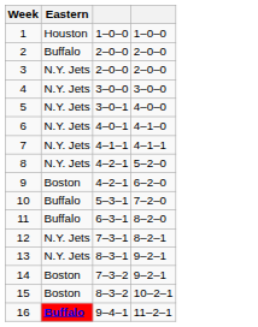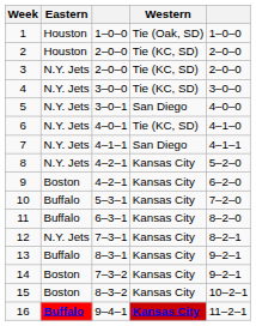 <table class="wikitable">
 <tr>
 <th>Week</th>
 <th>Eastern</th>
 <th></th>
+<th>Western</th>
 <th></th>
 </tr>
 <tr>
 <td align=center>1</td>
 <td>Houston</td>
 <td>1–0–0</td>
+<td>Tie (Oak, SD)</td>
 <td>1–0–0</td>
 </tr>
 <tr>
 <td align=center>2</td>
-<td>Buffalo</td>
+<td>Houston</td>
 <td>2–0–0</td>
+<td>Tie (KC, SD)</td>
 <td>2–0–0</td>
 </tr>
 <tr>
 <td align=center>3</td>
 <td>N.Y. Jets</td>
 <td>2–0–0</td>
+<td>Tie (KC, SD)</td>
 <td>2–0–0</td>
 </tr>
 <tr>
 <td align=center>4</td>
 <td>N.Y. Jets</td>
 <td>3–0–0</td>
+<td>Tie (KC, SD)</td>
 <td>3–0–0</td>
 </tr>
 <tr>
 <td align=center>5</td>
 <td>N.Y. Jets</td>
 <td>3–0–1</td>
+<td>San Diego</td>
 <td>4–0–0</td>
 </tr>
 <tr>
 <td align=center>6</td>
 <td>N.Y. Jets</td>
 <td>4–0–1</td>
+<td>Tie (KC, SD)</td>
 <td>4–1–0</td>
 </tr>
 <tr>
 <td align=center>7</td>
 <td>N.Y. Jets</td>
 <td>4–1–1</td>
+<td>San Diego</td>
 <td>4–1–1</td>
 </tr>
 <tr>
 <td align=center>8</td>
 <td>N.Y. Jets</td>
 <td>4–2–1</td>
+<td>Kansas City</td>
 <td>5–2–0</td>
 </tr>
 <tr>
 <td align=center>9</td>
 <td>Boston</td>
 <td>4–2–1</td>
+<td>Kansas City</td>
 <td>6–2–0</td>
 </tr>
 <tr>
 <td align=center>10</td>
 <td>Buffalo</td>
 <td>5–3–1</td>
+<td>Kansas City</td>
 <td>7–2–0</td>
 </tr>
 <tr>
 <td align=center>11</td>
 <td>Buffalo</td>
 <td>6–3–1</td>
+<td>Kansas City</td>
 <td>8–2–0</td>
 </tr>
 <tr>
 <td align=center>12</td>
 <td>N.Y. Jets</td>
 <td>7–3–1</td>
+<td>Kansas City</td>
 <td>8–2–1</td>
 </tr>
 <tr>
 <td align=center>13</td>
-<td>N.Y. Jets</td>
+<td>Buffalo</td>
 <td>8–3–1</td>
+<td>Kansas City</td>
 <td>9–2–1</td>
 </tr>
 <tr>
 <td align=center>14</td>
 <td>Boston</td>
 <td>7–3–2</td>
+<td>Kansas City</td>
 <td>9–2–1</td>
 </tr>
 <tr>
 <td align=center>15</td>
 <td>Boston</td>
 <td>8–3–2</td>
+<td>Kansas City</td>
 <td>10–2–1</td>
 </tr>
 <tr>
 <td align=center>16</td>
 <td bgcolor="#ff0000"><strong><a href='#'><span>Buffalo</span></a></strong></td>
 <td>9–4–1</td>
+<td bgcolor="#CC0000"><strong><a href='#'><span>Kansas City</span></a></strong></td>
 <td>11–2–1</td>
 </tr>
 </table>
